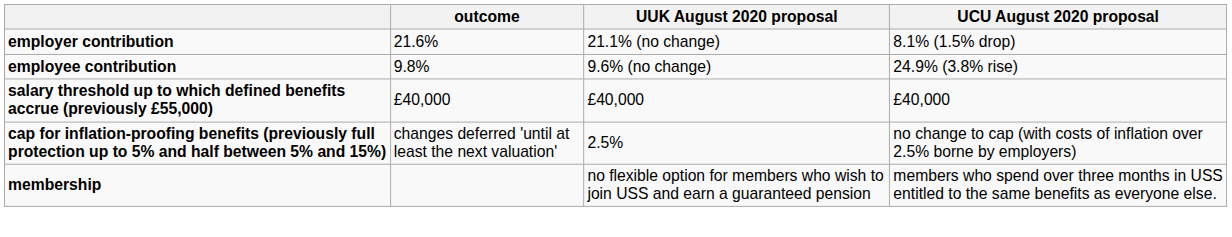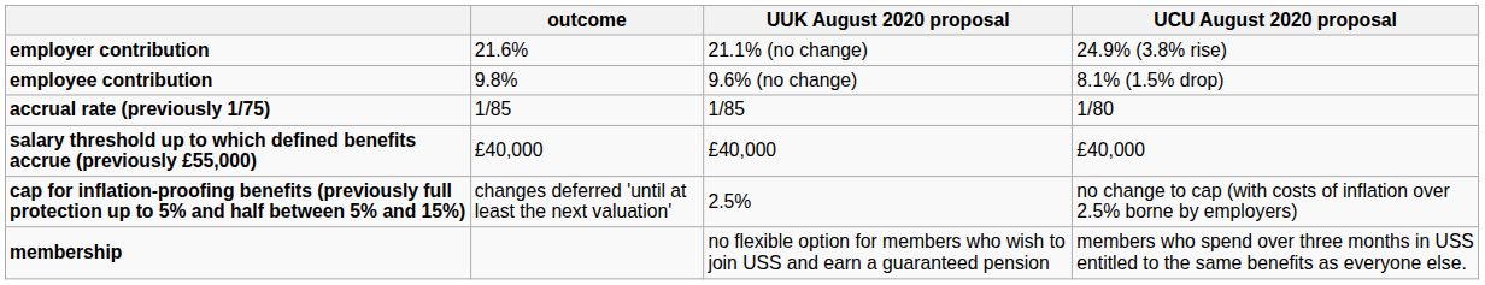 <table class="wikitable">
 <tr>
 <th></th>
 <th>outcome</th>
 <th>UUK August 2020 proposal</th>
 <th>UCU August 2020 proposal</th>
 </tr>
 <tr>
 <td><strong>employer contribution</strong></td>
 <td>21.6%</td>
 <td>21.1% (no change)</td>
-<td>8.1% (1.5% drop)</td>
+<td>24.9% (3.8% rise)</td>
 </tr>
 <tr>
 <td><strong>employee contribution</strong></td>
 <td>9.8%</td>
 <td>9.6% (no change)</td>
-<td>24.9% (3.8% rise)</td>
+<td>8.1% (1.5% drop)</td>
+</tr>
+<tr>
+<td><strong>accrual rate (previously 1/75)</strong></td>
+<td>1/85</td>
+<td>1/85</td>
+<td>1/80</td>
 </tr>
 <tr>
 <td><strong>salary threshold up to which defined benefits accrue (previously £55,000)</strong></td>
 <td>£40,000</td>
 <td>£40,000</td>
 <td>£40,000</td>
 </tr>
 <tr>
 <td><strong>cap for inflation-proofing benefits (previously full protection up to 5% and half between 5% and 15%)</strong></td>
 <td>changes deferred 'until at least the next valuation'</td>
 <td>2.5%</td>
 <td>no change to cap (with costs of inflation over 2.5% borne by employers)</td>
 </tr>
 <tr>
 <td><strong>membership</strong></td>
 <td></td>
 <td>no flexible option for members who wish to join USS and earn a guaranteed pension</td>
 <td>members who spend over three months in USS entitled to the same benefits as everyone else.</td>
 </tr>
 </table>
